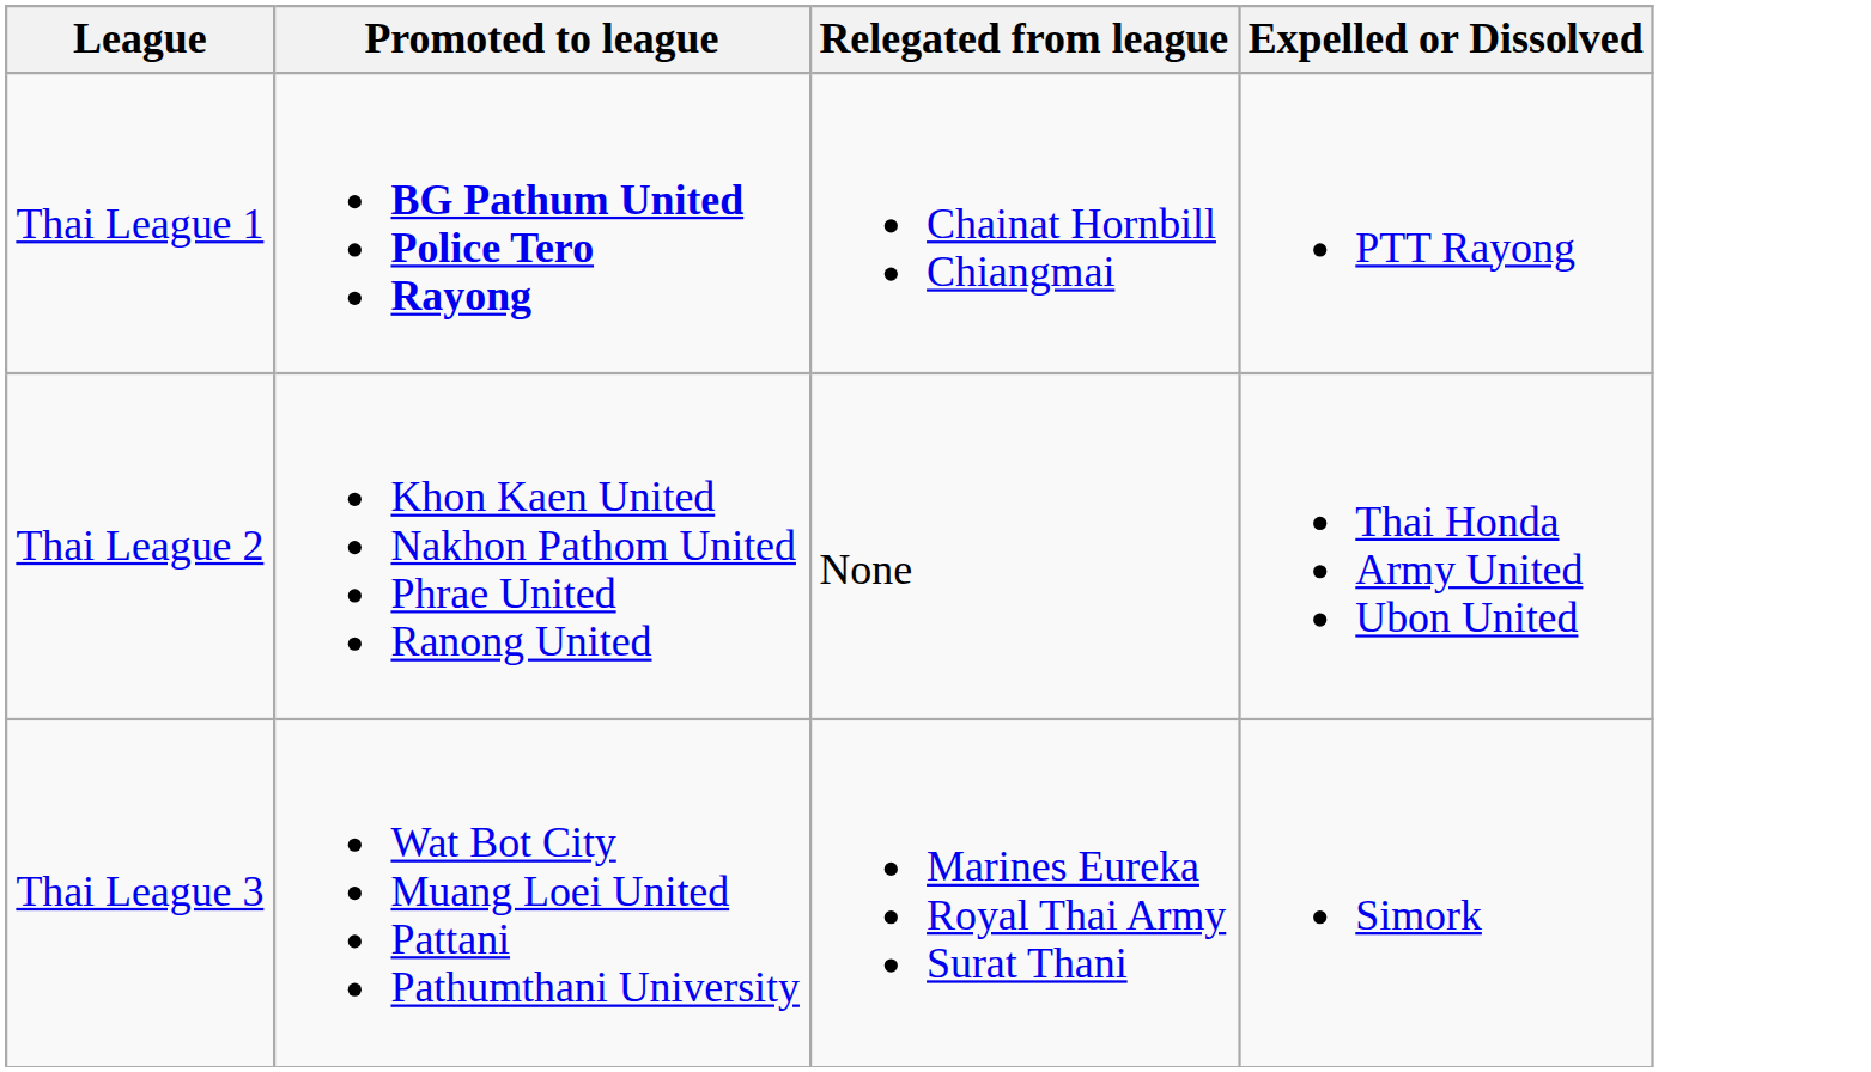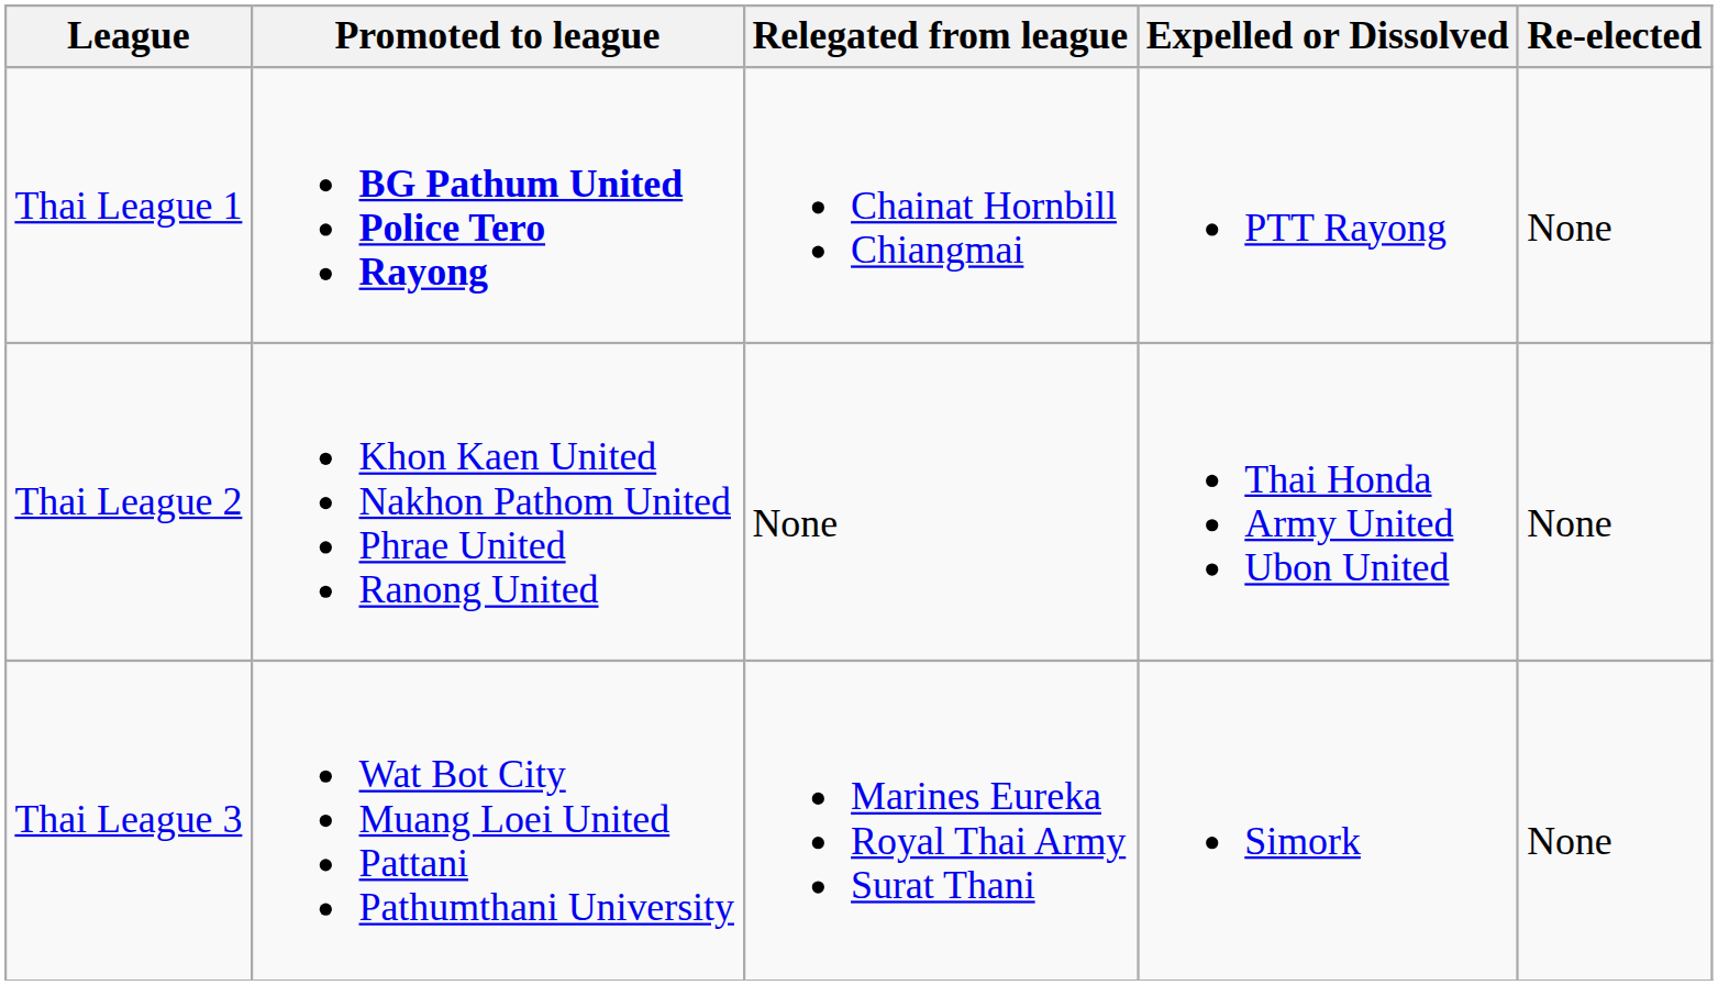 <table class="wikitable">
 <tr>
 <th>League</th>
 <th>Promoted to league</th>
 <th>Relegated from league</th>
 <th>Expelled or Dissolved</th>
+<th>Re-elected</th>
 </tr>
 <tr>
 <td><a href='#'>Thai League 1</a></td>
 <td><strong><br><ul><li><a href='#'>BG Pathum United</a></li><li><a href='#'>Police Tero</a></li><li><a href='#'>Rayong</a></li></ul></strong></td>
 <td><br><ul><li><a href='#'>Chainat Hornbill</a></li><li><a href='#'>Chiangmai</a></li></ul></td>
 <td><br><ul><li><a href='#'>PTT Rayong</a></li></ul></td>
+<td><br>None</td>
 </tr>
 <tr>
 <td><a href='#'>Thai League 2</a></td>
 <td><br><ul><li><a href='#'>Khon Kaen United</a></li><li><a href='#'>Nakhon Pathom United</a></li><li><a href='#'>Phrae United</a></li><li><a href='#'>Ranong United</a></li></ul></td>
 <td><br>None</td>
 <td><br><ul><li><a href='#'>Thai Honda</a></li><li><a href='#'>Army United</a></li><li><a href='#'>Ubon United</a></li></ul></td>
+<td><br>None</td>
 </tr>
 <tr>
 <td><a href='#'>Thai League 3</a></td>
 <td><br><ul><li><a href='#'>Wat Bot City</a></li><li><a href='#'>Muang Loei United</a></li><li><a href='#'>Pattani</a></li><li><a href='#'>Pathumthani University</a></li></ul></td>
 <td><br><ul><li><a href='#'>Marines Eureka</a></li><li><a href='#'>Royal Thai Army</a></li><li><a href='#'>Surat Thani</a></li></ul></td>
 <td><br><ul><li><a href='#'>Simork</a></li></ul></td>
+<td><br>None</td>
 </tr>
 </table>
